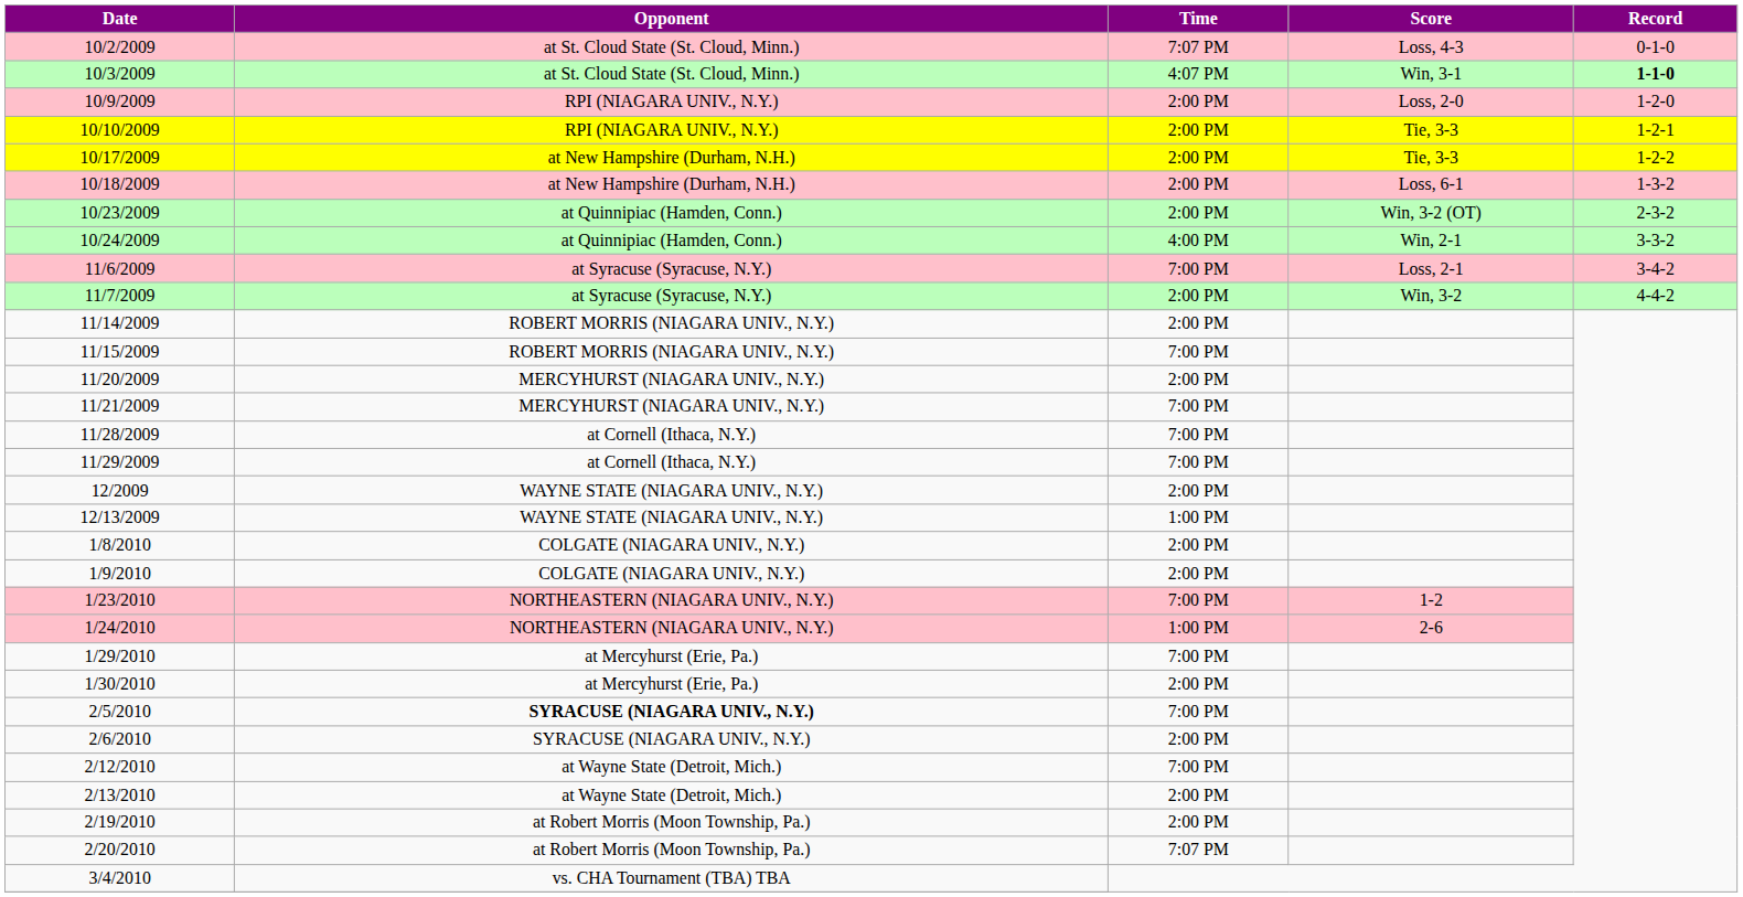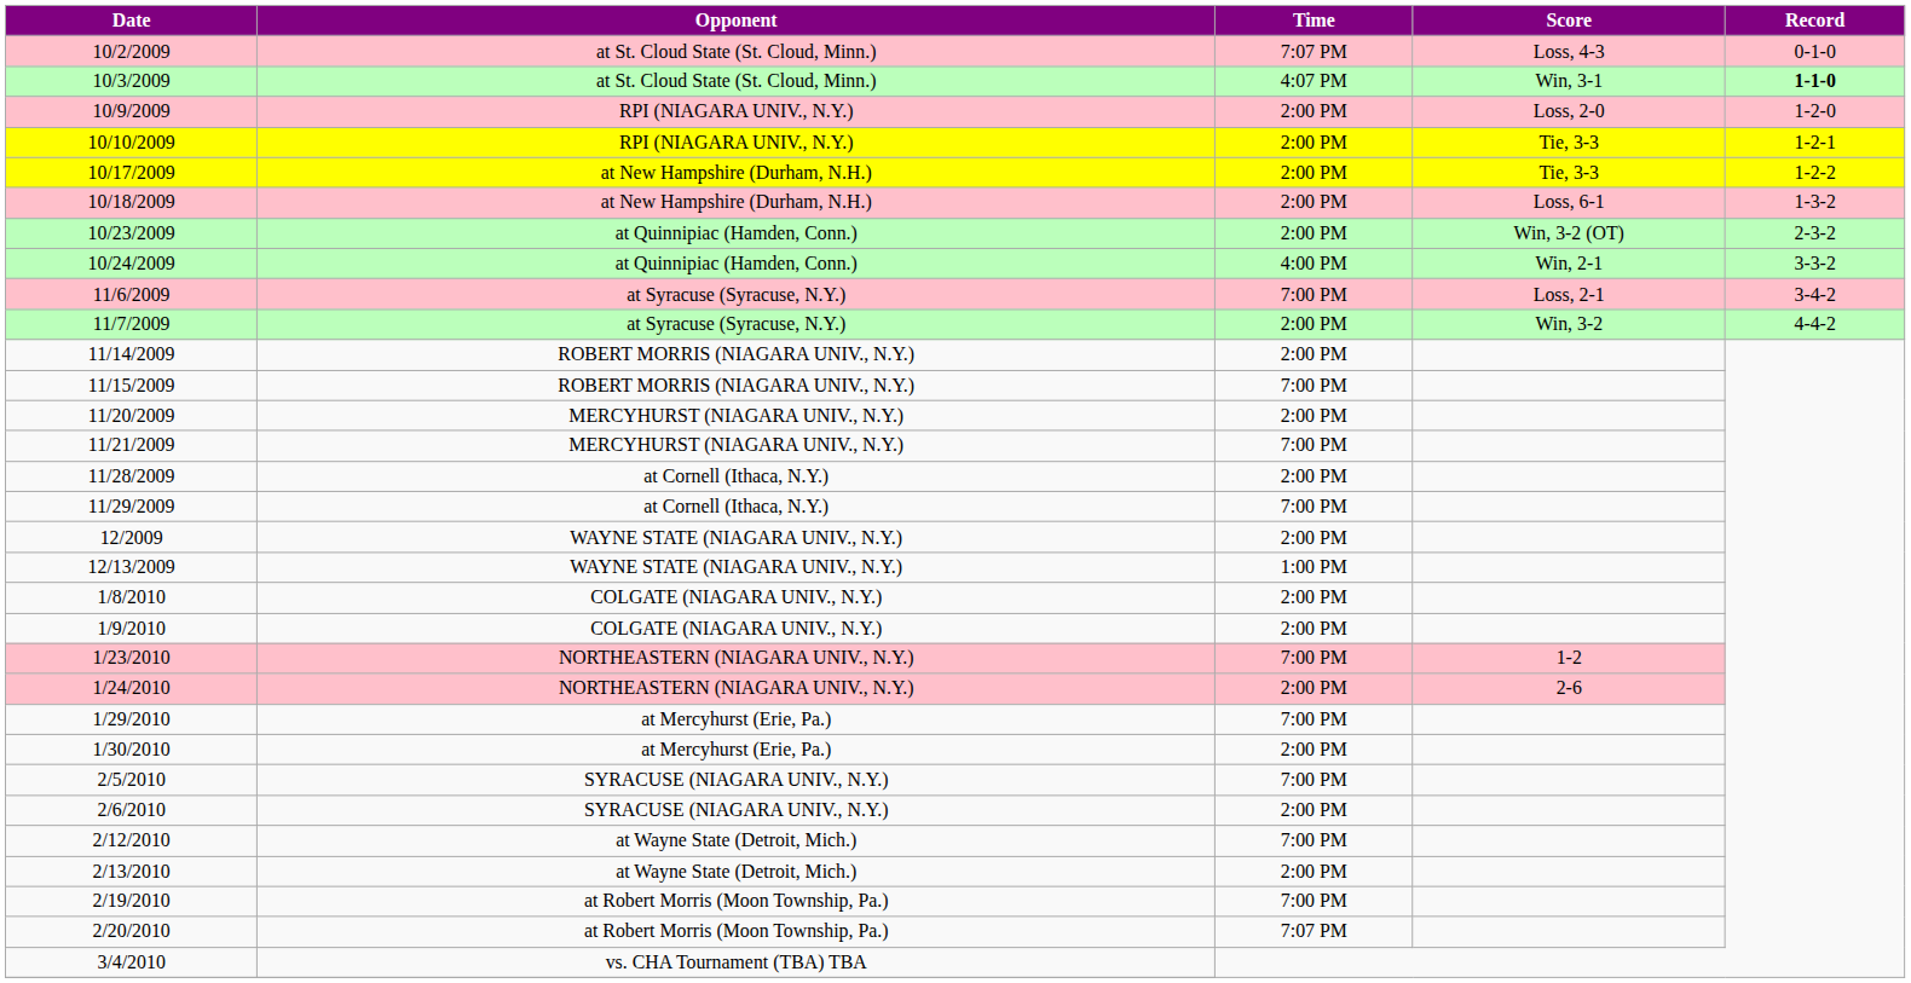 <table class="wikitable" width="80%">
 <tr align="center"  style=" background:purple;color:#FFFFFF;">
 <td><strong>Date</strong></td>
 <td><strong>Opponent</strong></td>
 <td><strong>Time</strong></td>
 <td><strong>Score</strong></td>
 <td><strong>Record</strong></td>
 </tr>
 <tr align="center" bgcolor="pink">
 <td>10/2/2009</td>
 <td>at St. Cloud State (St. Cloud, Minn.)</td>
 <td>7:07 PM</td>
 <td>Loss, 4-3</td>
 <td>0-1-0</td>
 </tr>
 <tr align="center" bgcolor="bbffbb">
 <td>10/3/2009</td>
 <td>at St. Cloud State (St. Cloud, Minn.)</td>
 <td>4:07 PM</td>
 <td>Win, 3-1</td>
 <td><strong>1-1-0</strong></td>
 </tr>
 <tr align="center" bgcolor="pink">
 <td>10/9/2009</td>
 <td>RPI (NIAGARA UNIV., N.Y.)</td>
 <td>2:00 PM</td>
 <td>Loss, 2-0</td>
 <td>1-2-0</td>
 </tr>
 <tr align="center" bgcolor="yellow">
 <td>10/10/2009</td>
 <td>RPI (NIAGARA UNIV., N.Y.)</td>
 <td>2:00 PM</td>
 <td>Tie, 3-3</td>
 <td>1-2-1</td>
 </tr>
 <tr align="center" bgcolor="yellow">
 <td>10/17/2009</td>
 <td>at New Hampshire (Durham, N.H.)</td>
 <td>2:00 PM</td>
 <td>Tie, 3-3</td>
 <td>1-2-2</td>
 </tr>
 <tr align="center" bgcolor="pink">
 <td>10/18/2009</td>
 <td>at New Hampshire (Durham, N.H.)</td>
 <td>2:00 PM</td>
 <td>Loss, 6-1</td>
 <td>1-3-2</td>
 </tr>
 <tr align="center" bgcolor="bbffbb">
 <td>10/23/2009</td>
 <td>at Quinnipiac (Hamden, Conn.)</td>
 <td>2:00 PM</td>
 <td>Win, 3-2 (OT)</td>
 <td>2-3-2</td>
 </tr>
 <tr align="center" bgcolor="bbffbb">
 <td>10/24/2009</td>
 <td>at Quinnipiac (Hamden, Conn.)</td>
 <td>4:00 PM</td>
 <td>Win, 2-1</td>
 <td>3-3-2</td>
 </tr>
 <tr align="center" bgcolor="pink">
 <td>11/6/2009</td>
 <td>at Syracuse (Syracuse, N.Y.)</td>
 <td>7:00 PM</td>
 <td>Loss, 2-1</td>
 <td>3-4-2</td>
 </tr>
 <tr align="center" bgcolor="bbffbb">
 <td>11/7/2009</td>
 <td>at Syracuse (Syracuse, N.Y.)</td>
 <td>2:00 PM</td>
 <td>Win, 3-2</td>
 <td>4-4-2</td>
 </tr>
 <tr align="center" bgcolor="">
 <td>11/14/2009</td>
 <td>ROBERT MORRIS (NIAGARA UNIV., N.Y.)</td>
 <td>2:00 PM</td>
 <td></td>
 </tr>
 <tr align="center" bgcolor="">
 <td>11/15/2009</td>
 <td>ROBERT MORRIS (NIAGARA UNIV., N.Y.)</td>
 <td>7:00 PM</td>
 <td></td>
 </tr>
 <tr align="center" bgcolor="">
 <td>11/20/2009</td>
 <td>MERCYHURST (NIAGARA UNIV., N.Y.)</td>
 <td>2:00 PM</td>
 <td></td>
 </tr>
 <tr align="center" bgcolor="">
 <td>11/21/2009</td>
 <td>MERCYHURST (NIAGARA UNIV., N.Y.)</td>
 <td>7:00 PM</td>
 <td></td>
 </tr>
 <tr align="center" bgcolor="">
 <td>11/28/2009</td>
 <td>at Cornell (Ithaca, N.Y.)</td>
-<td>7:00 PM</td>
+<td>2:00 PM</td>
 <td></td>
 </tr>
 <tr align="center" bgcolor="">
 <td>11/29/2009</td>
 <td>at Cornell (Ithaca, N.Y.)</td>
 <td>7:00 PM</td>
 <td></td>
 </tr>
 <tr align="center" bgcolor="">
 <td 12/>12/2009</td>
 <td>WAYNE STATE (NIAGARA UNIV., N.Y.)</td>
 <td>2:00 PM</td>
 <td></td>
 </tr>
 <tr align="center" bgcolor="">
 <td>12/13/2009</td>
 <td>WAYNE STATE (NIAGARA UNIV., N.Y.)</td>
 <td>1:00 PM</td>
 <td></td>
 </tr>
 <tr align="center" bgcolor="">
 <td>1/8/2010</td>
 <td>COLGATE (NIAGARA UNIV., N.Y.)</td>
 <td>2:00 PM</td>
 <td></td>
 </tr>
 <tr align="center" bgcolor="">
 <td>1/9/2010</td>
 <td>COLGATE (NIAGARA UNIV., N.Y.)</td>
 <td>2:00 PM</td>
 <td></td>
 </tr>
 <tr align="center" bgcolor="pink">
 <td>1/23/2010</td>
 <td>NORTHEASTERN (NIAGARA UNIV., N.Y.)</td>
 <td>7:00 PM</td>
 <td>1-2</td>
 </tr>
 <tr align="center" bgcolor="pink">
 <td>1/24/2010</td>
 <td>NORTHEASTERN (NIAGARA UNIV., N.Y.)</td>
-<td>1:00 PM</td>
+<td>2:00 PM</td>
 <td>2-6</td>
 </tr>
 <tr align="center" bgcolor="">
 <td>1/29/2010</td>
 <td>at Mercyhurst (Erie, Pa.)</td>
 <td>7:00 PM</td>
 <td></td>
 </tr>
 <tr align="center" bgcolor="">
 <td>1/30/2010</td>
 <td>at Mercyhurst (Erie, Pa.)</td>
 <td>2:00 PM</td>
 <td></td>
 </tr>
 <tr align="center" bgcolor="">
 <td>2/5/2010</td>
-<td><strong>SYRACUSE (NIAGARA UNIV., N.Y.)</strong></td>
+<td>SYRACUSE (NIAGARA UNIV., N.Y.)</td>
 <td>7:00 PM</td>
 <td></td>
 </tr>
 <tr align="center" bgcolor="">
 <td>2/6/2010</td>
 <td>SYRACUSE (NIAGARA UNIV., N.Y.)</td>
 <td>2:00 PM</td>
 <td></td>
 </tr>
 <tr align="center" bgcolor="">
 <td>2/12/2010</td>
 <td>at Wayne State (Detroit, Mich.)</td>
 <td>7:00 PM</td>
 <td></td>
 </tr>
 <tr align="center" bgcolor="">
 <td>2/13/2010</td>
 <td>at Wayne State (Detroit, Mich.)</td>
 <td>2:00 PM</td>
 <td></td>
 </tr>
 <tr align="center" bgcolor="">
 <td>2/19/2010</td>
 <td>at Robert Morris (Moon Township, Pa.)</td>
-<td>2:00 PM</td>
+<td>7:00 PM</td>
 <td></td>
 </tr>
 <tr align="center" bgcolor="">
 <td>2/20/2010</td>
 <td>at Robert Morris (Moon Township, Pa.)</td>
 <td>7:07 PM</td>
 <td></td>
 </tr>
 <tr align="center" bgcolor="">
 <td>3/4/2010</td>
 <td>vs. CHA Tournament (TBA)	TBA</td>
 </tr>
 <tr align="center" bgcolor="">
 </tr>
 </table>
